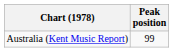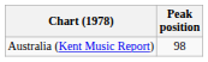 <table class="wikitable">
 <tr>
 <th>Chart (1978)</th>
 <th>Peak<br>position</th>
 </tr>
 <tr>
 <td>Australia (<a href='#'>Kent Music Report</a>)</td>
-<td align="center">99</td>
+<td align="center">98</td>
 </tr>
 </table>
